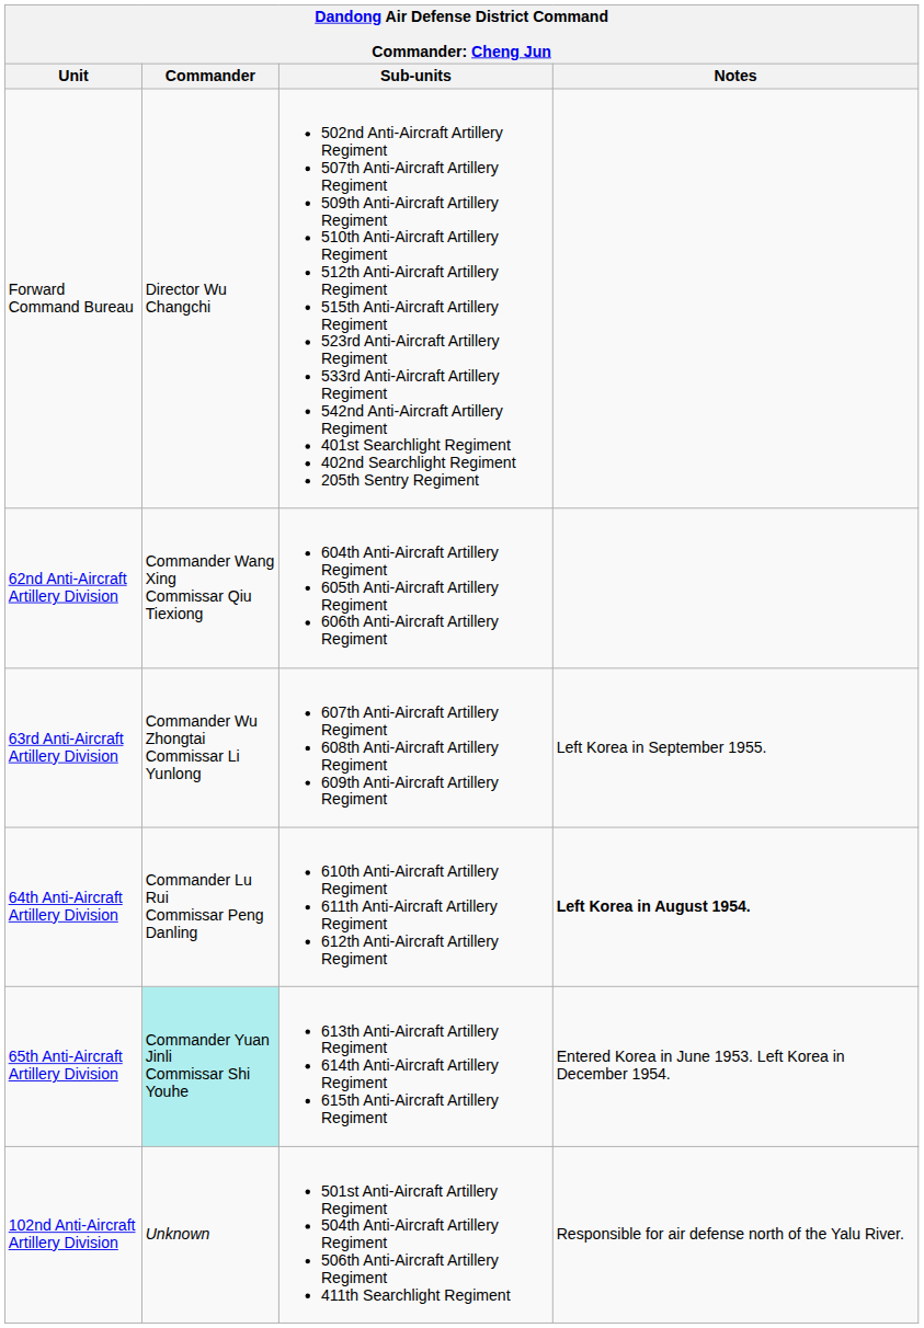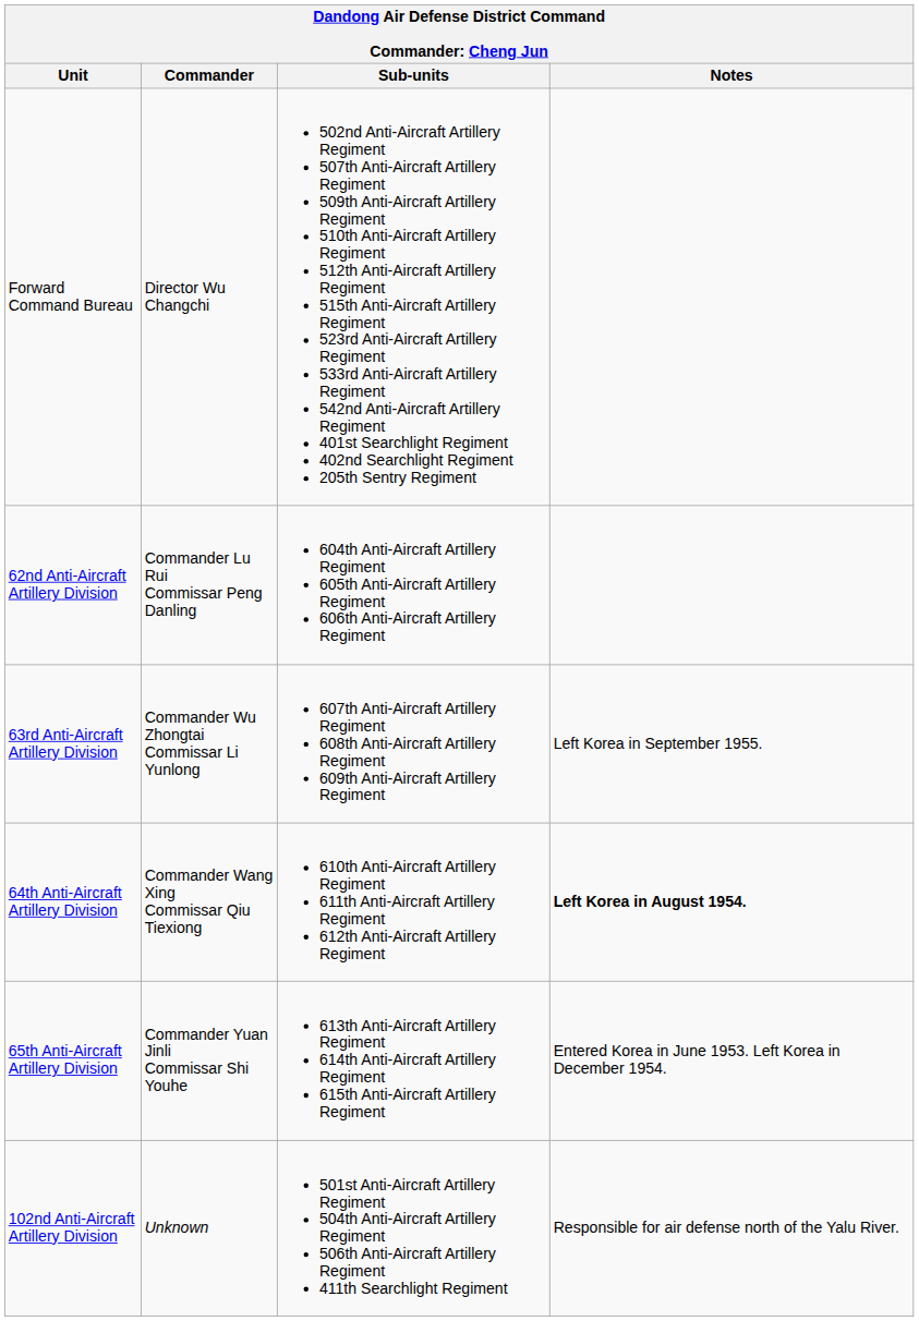 <table class="wikitable" style="width: 75%">
 <tr>
 <th colspan="4" align= center> <a href='#'>Dandong</a> Air Defense District Command<br><br>Commander: <a href='#'>Cheng Jun</a></th>
 </tr>
 <tr>
 <th width=15%; align= center>Unit</th>
 <th width=15%; align= center>Commander</th>
 <th width=30%; align= center>Sub-units</th>
 <th width=40%; align= center>Notes</th>
 </tr>
 <tr>
 <td>Forward Command Bureau</td>
 <td>Director Wu Changchi</td>
 <td><br><ul><li>502nd Anti-Aircraft Artillery Regiment</li><li>507th Anti-Aircraft Artillery Regiment</li><li>509th Anti-Aircraft Artillery Regiment</li><li>510th Anti-Aircraft Artillery Regiment</li><li>512th Anti-Aircraft Artillery Regiment</li><li>515th Anti-Aircraft Artillery Regiment</li><li>523rd Anti-Aircraft Artillery Regiment</li><li>533rd Anti-Aircraft Artillery Regiment</li><li>542nd Anti-Aircraft Artillery Regiment</li><li>401st Searchlight Regiment</li><li>402nd Searchlight Regiment</li><li>205th Sentry Regiment</li></ul></td>
 <td></td>
 </tr>
 <tr>
 <td><a href='#'>62nd Anti-Aircraft Artillery Division</a></td>
-<td>Commander Wang Xing<br>Commissar Qiu Tiexiong</td>
+<td>Commander Lu Rui<br>Commissar Peng Danling</td>
 <td><br><ul><li>604th Anti-Aircraft Artillery Regiment</li><li>605th Anti-Aircraft Artillery Regiment</li><li>606th Anti-Aircraft Artillery Regiment</li></ul></td>
 <td></td>
 </tr>
 <tr>
 <td><a href='#'>63rd Anti-Aircraft Artillery Division</a></td>
 <td>Commander Wu Zhongtai<br>Commissar Li Yunlong</td>
 <td><br><ul><li>607th Anti-Aircraft Artillery Regiment</li><li>608th Anti-Aircraft Artillery Regiment</li><li>609th Anti-Aircraft Artillery Regiment</li></ul></td>
 <td>Left Korea in September 1955.</td>
 </tr>
 <tr>
 <td><a href='#'>64th Anti-Aircraft Artillery Division</a></td>
-<td>Commander Lu Rui<br>Commissar Peng Danling</td>
+<td>Commander Wang Xing<br>Commissar Qiu Tiexiong</td>
 <td><br><ul><li>610th Anti-Aircraft Artillery Regiment</li><li>611th Anti-Aircraft Artillery Regiment</li><li>612th Anti-Aircraft Artillery Regiment</li></ul></td>
 <td><strong>Left Korea in August 1954.</strong></td>
 </tr>
 <tr>
 <td><a href='#'>65th Anti-Aircraft Artillery Division</a></td>
-<td style="background: paleturquoise;">Commander Yuan Jinli<br>Commissar Shi Youhe</td>
+<td>Commander Yuan Jinli<br>Commissar Shi Youhe</td>
 <td><br><ul><li>613th Anti-Aircraft Artillery Regiment</li><li>614th Anti-Aircraft Artillery Regiment</li><li>615th Anti-Aircraft Artillery Regiment</li></ul></td>
 <td>Entered Korea in June 1953. Left Korea in December 1954.</td>
 </tr>
 <tr>
 <td><a href='#'>102nd Anti-Aircraft Artillery Division</a></td>
 <td><em>Unknown</em></td>
 <td><br><ul><li>501st Anti-Aircraft Artillery Regiment</li><li>504th Anti-Aircraft Artillery Regiment</li><li>506th Anti-Aircraft Artillery Regiment</li><li>411th Searchlight Regiment</li></ul></td>
 <td>Responsible for air defense north of the Yalu River.</td>
 </tr>
 </table>
